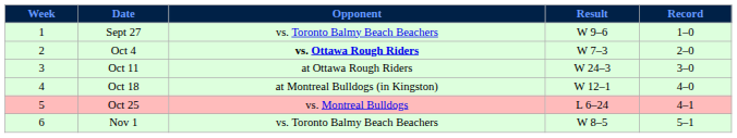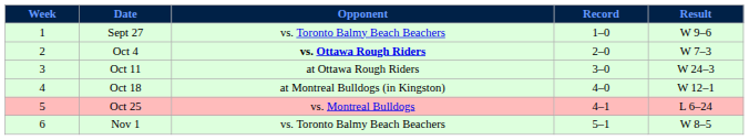 <table class="wikitable" width="80%">
 <tr align="center"  style="background:#002147;color:#6699FF;">
 <td><strong>Week</strong></td>
 <td><strong>Date</strong></td>
 <td><strong>Opponent</strong></td>
+<td><strong>Record</strong></td>
 <td><strong>Result</strong></td>
-<td><strong>Record</strong></td>
 </tr>
 <tr align="center" bgcolor="#ddffdd">
 <td>1</td>
 <td>Sept 27</td>
 <td>vs. <a href='#'>Toronto Balmy Beach Beachers</a></td>
+<td>1–0</td>
 <td>W 9–6</td>
-<td>1–0</td>
 </tr>
 <tr align="center" bgcolor="#ddffdd">
 <td>2</td>
 <td>Oct 4</td>
 <td><strong>vs. <a href='#'>Ottawa Rough Riders</a></strong></td>
+<td>2–0</td>
 <td>W 7–3</td>
-<td>2–0</td>
 </tr>
 <tr align="center" bgcolor="#ddffdd">
 <td>3</td>
 <td>Oct 11</td>
 <td>at Ottawa Rough Riders</td>
+<td>3–0</td>
 <td>W 24–3</td>
-<td>3–0</td>
 </tr>
 <tr align="center" bgcolor="#ddffdd">
 <td>4</td>
 <td>Oct 18</td>
 <td>at Montreal Bulldogs (in Kingston)</td>
+<td>4–0</td>
 <td>W 12–1</td>
-<td>4–0</td>
 </tr>
 <tr align="center" bgcolor="#ffbbbb">
 <td>5</td>
 <td>Oct 25</td>
 <td>vs. <a href='#'>Montreal Bulldogs</a></td>
+<td>4–1</td>
 <td>L 6–24</td>
-<td>4–1</td>
 </tr>
 <tr align="center" bgcolor="#ddffdd">
 <td>6</td>
 <td>Nov 1</td>
 <td>vs. Toronto Balmy Beach Beachers</td>
+<td>5–1</td>
 <td>W 8–5</td>
-<td>5–1</td>
 </tr>
 </table>
